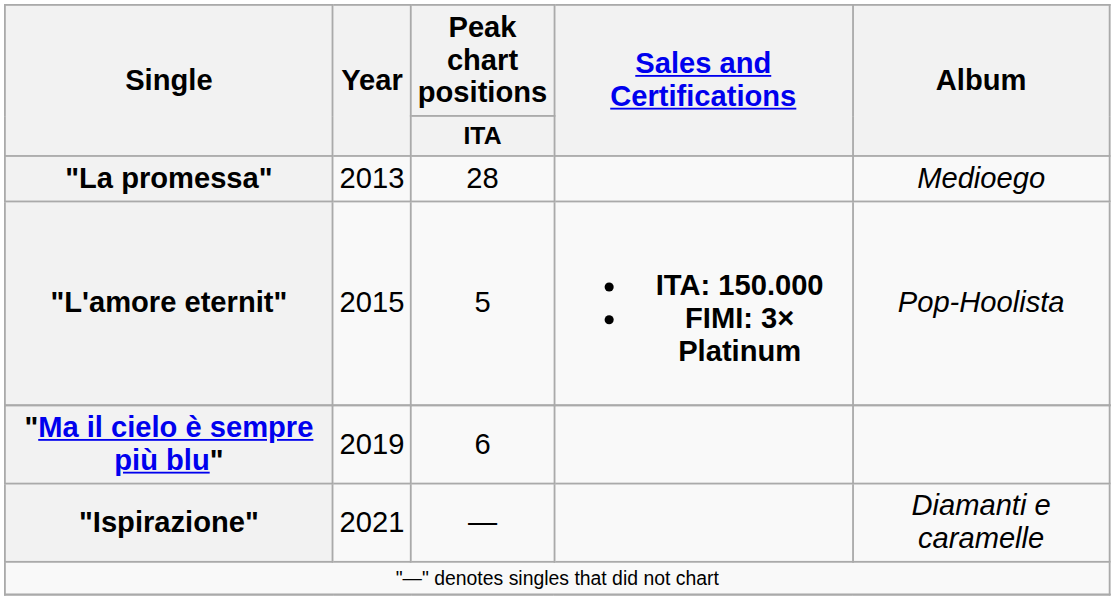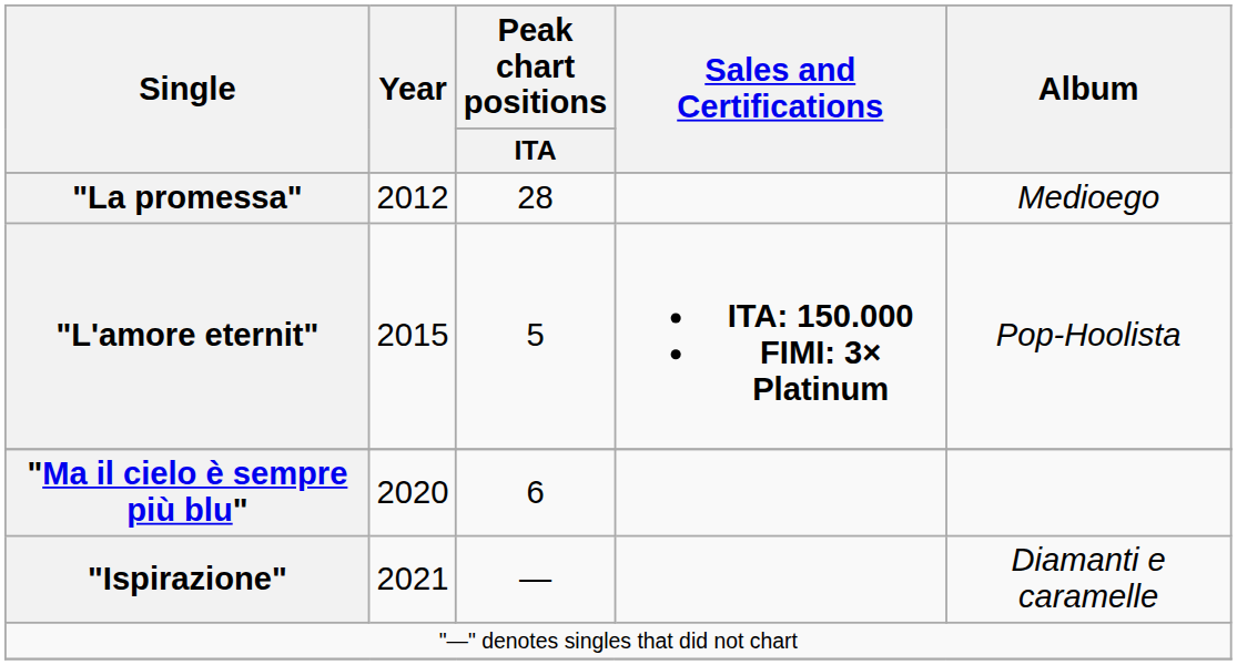 <table class="wikitable plainrowheaders" style="text-align:center;" border="1">
 <tr>
 <th scope="col" rowspan="2" style="width:250px;">Single</th>
 <th scope="col" rowspan="2" style="width:35px;">Year</th>
 <th scope="col">Peak chart positions</th>
 <th scope="col" rowspan="2" style="width:13em;"><a href='#'>Sales and Certifications</a></th>
 <th scope="col" rowspan="2" style="width:200px;">Album</th>
 </tr>
 <tr>
 <th scope="col" style="width:35px;font-size:85%;">ITA<br></th>
 </tr>
 <tr>
 <th scope="row">"La promessa"<br></th>
-<td>2013</td>
+<td>2012</td>
 <td>28</td>
 <td></td>
 <td><em>Medioego</em></td>
 </tr>
 <tr>
 <th scope="row">"L'amore eternit"<br></th>
 <td>2015</td>
 <td>5</td>
 <td><strong><br><ul><li>ITA: 150.000</li><li>FIMI: 3× Platinum</li></ul></strong></td>
 <td><em>Pop-Hoolista</em></td>
 </tr>
 <tr>
 </tr>
 <tr>
 <th scope="row">"<a href='#'>Ma il cielo è sempre più blu</a>"<br></th>
-<td>2019</td>
+<td>2020</td>
 <td>6</td>
 <td></td>
 <td></td>
 </tr>
 <tr>
 <th scope="row">"Ispirazione"<br></th>
 <td>2021</td>
 <td>—</td>
 <td></td>
 <td><em>Diamanti e caramelle</em></td>
 </tr>
 <tr>
 <td align="center" colspan="30" style="font-size:8pt">"—" denotes singles that did not chart</td>
 </tr>
 <tr>
 </tr>
 </table>
